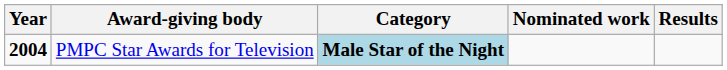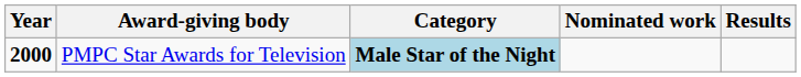 <table class="wikitable">
 <tr>
 <th>Year</th>
 <th>Award-giving body</th>
 <th>Category</th>
 <th>Nominated work</th>
 <th>Results</th>
 </tr>
 <tr>
-<td><strong>2004</strong></td>
+<td><strong>2000</strong></td>
 <td><a href='#'>PMPC Star Awards for Television</a></td>
 <td style="background: lightblue;"><strong>Male Star of the Night</strong></td>
 <td></td>
 <td></td>
 </tr>
 </table>
